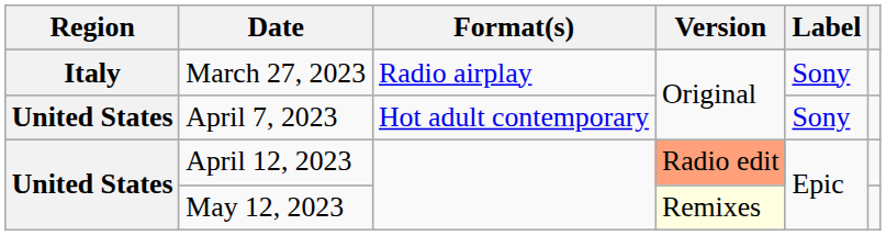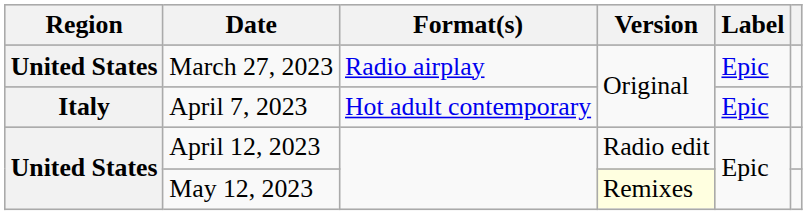 <table class="wikitable plainrowheaders">
 <tr>
 <th scope="col">Region</th>
 <th scope="col">Date</th>
 <th scope="col">Format(s)</th>
 <th scope="col">Version</th>
 <th scope="col">Label</th>
 <th scope="col"></th>
 </tr>
 <tr>
-<th scope="row">Italy</th>
+<th scope="row">United States</th>
 <td>March 27, 2023</td>
 <td><a href='#'>Radio airplay</a></td>
 <td rowspan="2">Original</td>
-<td><a href='#'>Sony</a></td>
+<td><a href='#'>Epic</a></td>
 <td align="center"></td>
 </tr>
 <tr>
-<th scope="row">United States</th>
+<th scope="row">Italy</th>
 <td>April 7, 2023</td>
 <td><a href='#'>Hot adult contemporary</a></td>
-<td><a href='#'>Sony</a></td>
+<td><a href='#'>Epic</a></td>
 <td align="center"></td>
 </tr>
 <tr>
 <th scope="row" rowspan="2">United States</th>
 <td>April 12, 2023</td>
 <td rowspan="2"></td>
-<td style="background: lightsalmon;">Radio edit</td>
+<td>Radio edit</td>
 <td rowspan="2">Epic</td>
 <td align="center"></td>
 </tr>
 <tr>
 <td>May 12, 2023</td>
 <td style="background: lightyellow;">Remixes</td>
 <td align="center"></td>
 </tr>
 </table>
